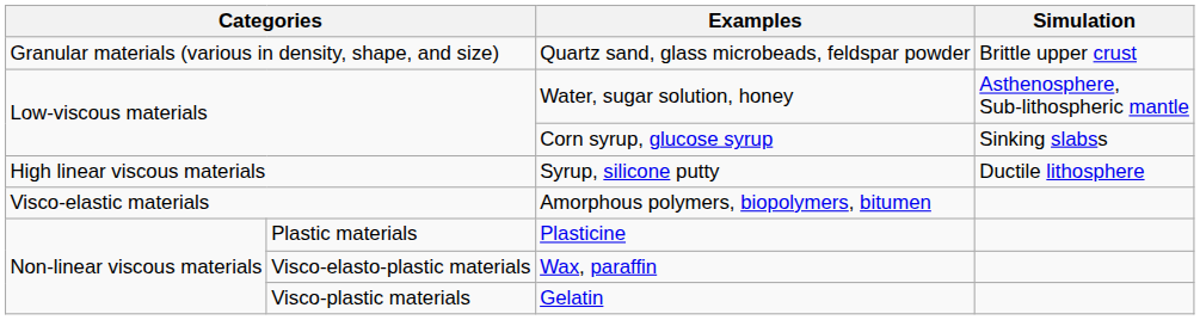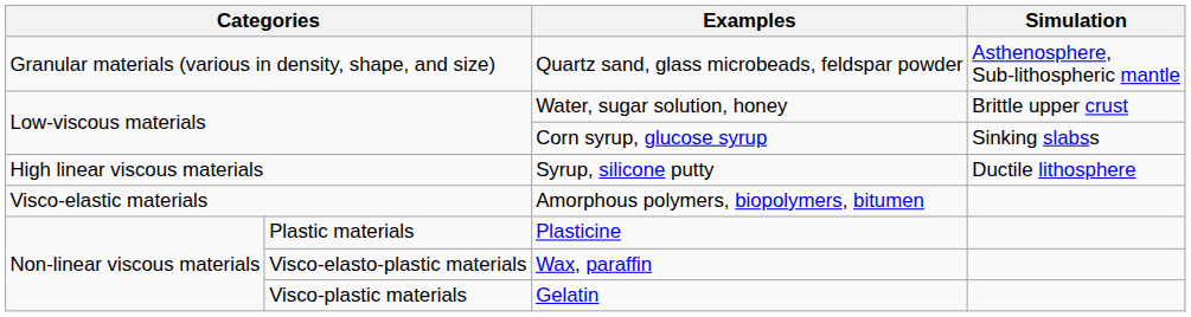 <table class="wikitable">
 <tr>
 <th colspan="2">Categories</th>
 <th>Examples</th>
 <th>Simulation</th>
 </tr>
 <tr>
 <td colspan="2">Granular materials (various in density, shape, and size)</td>
 <td>Quartz sand, glass microbeads, feldspar powder</td>
-<td>Brittle upper <a href='#'>crust</a></td>
+<td><a href='#'>Asthenosphere</a>,<br>Sub-lithospheric <a href='#'>mantle</a></td>
 </tr>
 <tr>
 <td colspan="2" rowspan="2">Low-viscous materials</td>
 <td>Water, sugar solution, honey</td>
-<td><a href='#'>Asthenosphere</a>,<br>Sub-lithospheric <a href='#'>mantle</a></td>
+<td>Brittle upper <a href='#'>crust</a></td>
 </tr>
 <tr>
 <td>Corn syrup, <a href='#'>glucose syrup</a></td>
 <td>Sinking <a href='#'>slabs</a>s</td>
 </tr>
 <tr>
 <td colspan="2">High linear viscous materials</td>
 <td>Syrup, <a href='#'>silicone</a> putty</td>
 <td>Ductile <a href='#'>lithosphere</a></td>
 </tr>
 <tr>
 <td colspan="2">Visco-elastic materials</td>
 <td>Amorphous polymers, <a href='#'>biopolymers</a>, <a href='#'>bitumen</a></td>
 <td></td>
 </tr>
 <tr>
 <td rowspan="3">Non-linear viscous materials</td>
 <td>Plastic materials</td>
 <td><a href='#'>Plasticine</a></td>
 <td></td>
 </tr>
 <tr>
 <td>Visco-elasto-plastic materials</td>
 <td><a href='#'>Wax</a>, <a href='#'>paraffin</a></td>
 <td></td>
 </tr>
 <tr>
 <td>Visco-plastic materials</td>
 <td><a href='#'>Gelatin</a></td>
 <td></td>
 </tr>
 </table>
